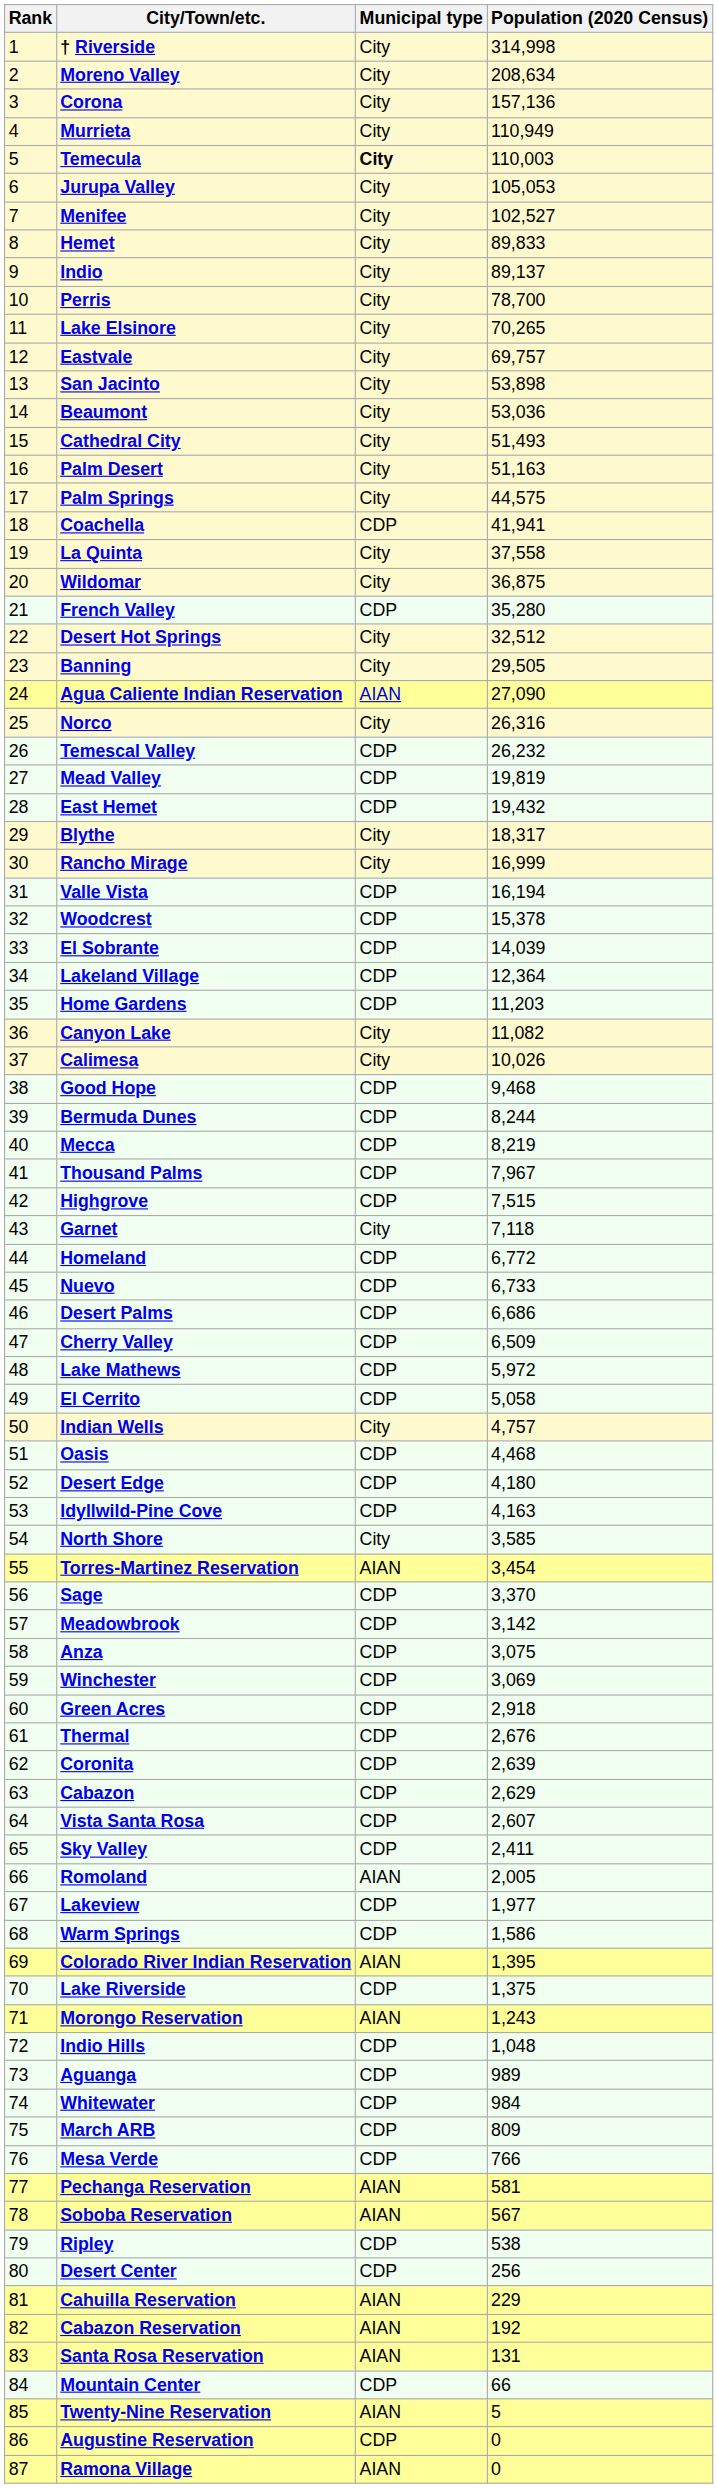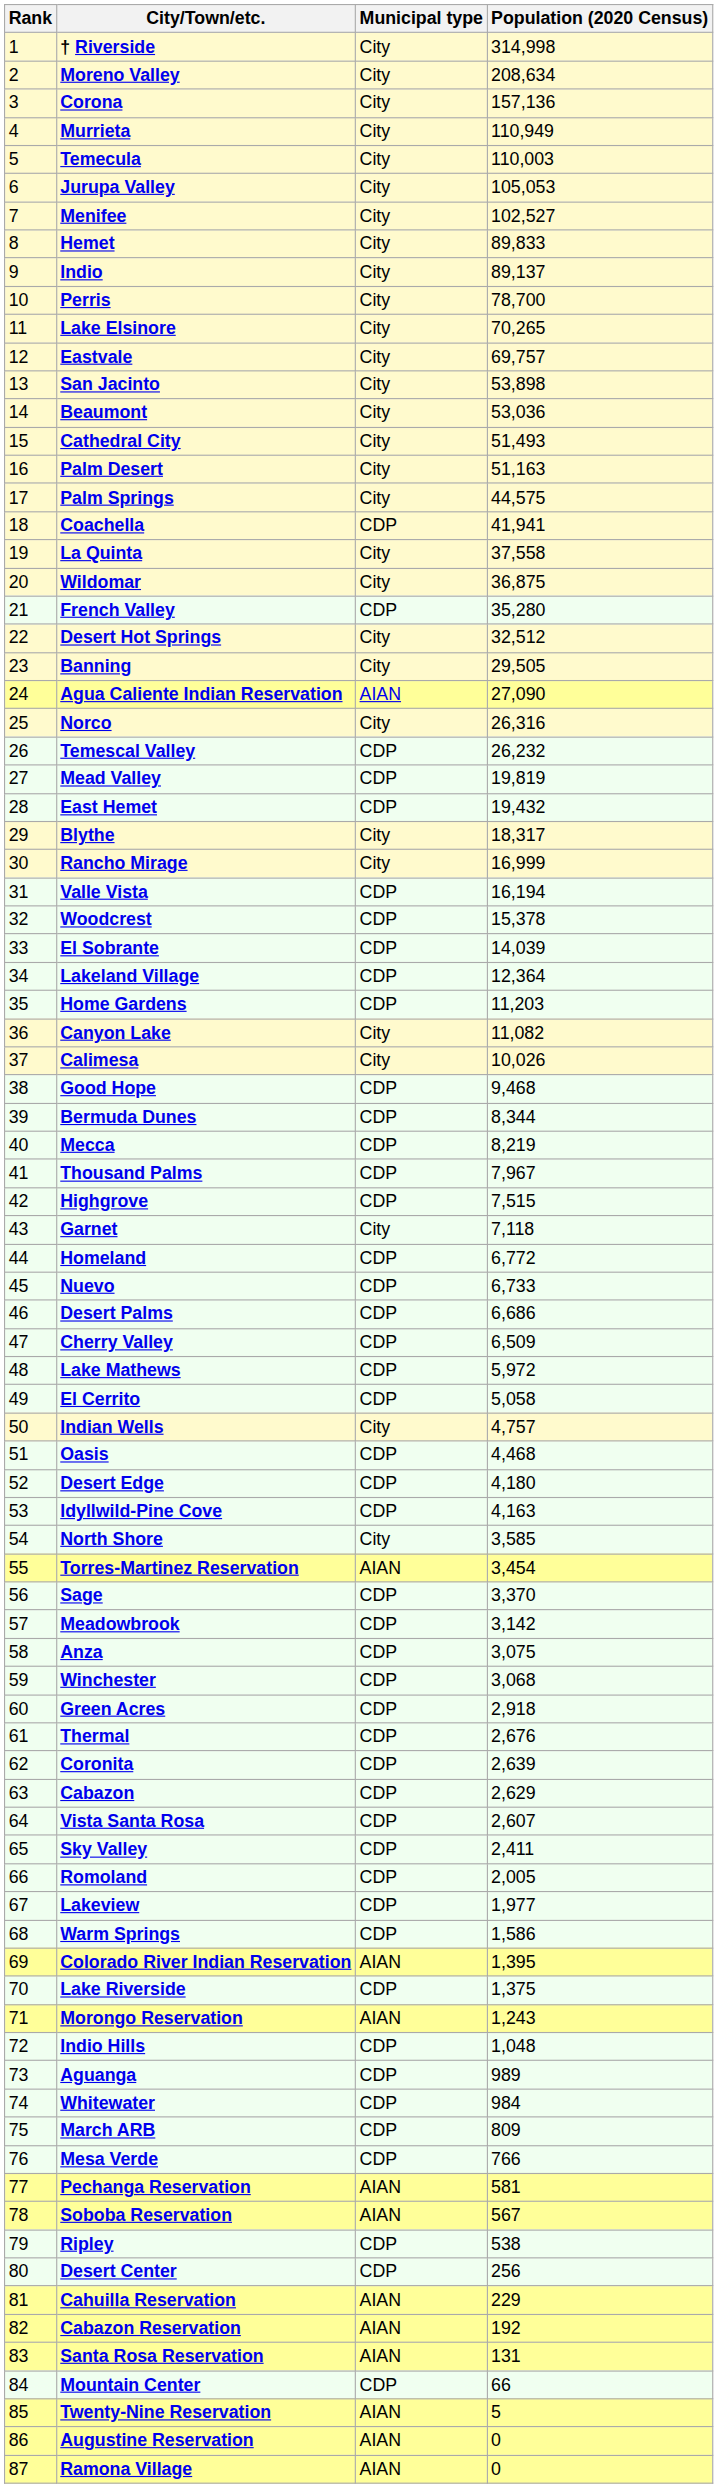 <table class="wikitable sortable">
 <tr>
 <th>Rank</th>
 <th>City/Town/etc.</th>
 <th>Municipal type</th>
 <th>Population (2020 Census)</th>
 </tr>
 <tr style="background:#fffacd;">
 <td>1</td>
 <td><strong>†</strong> <strong><a href='#'>Riverside</a></strong></td>
 <td>City</td>
 <td>314,998</td>
 </tr>
 <tr style="background:#fffacd;">
 <td>2</td>
 <td><strong><a href='#'>Moreno Valley</a></strong></td>
 <td>City</td>
 <td>208,634</td>
 </tr>
 <tr style="background:#fffacd;">
 <td>3</td>
 <td><strong><a href='#'>Corona</a></strong></td>
 <td>City</td>
 <td>157,136</td>
 </tr>
 <tr style="background:#fffacd;">
 <td>4</td>
 <td><strong><a href='#'>Murrieta</a></strong></td>
 <td>City</td>
 <td>110,949</td>
 </tr>
 <tr style="background:#fffacd;">
 <td>5</td>
 <td><strong><a href='#'>Temecula</a></strong></td>
-<td><strong>City</strong></td>
+<td>City</td>
 <td>110,003</td>
 </tr>
 <tr style="background:#fffacd;">
 <td>6</td>
 <td><strong><a href='#'>Jurupa Valley</a></strong></td>
 <td>City</td>
 <td>105,053</td>
 </tr>
 <tr style="background:#fffacd;">
 <td>7</td>
 <td><strong><a href='#'>Menifee</a></strong></td>
 <td>City</td>
 <td>102,527</td>
 </tr>
 <tr style="background:#fffacd;">
 <td>8</td>
 <td><strong><a href='#'>Hemet</a></strong></td>
 <td>City</td>
 <td>89,833</td>
 </tr>
 <tr style="background:#fffacd;">
 <td>9</td>
 <td><strong><a href='#'>Indio</a></strong></td>
 <td>City</td>
 <td>89,137</td>
 </tr>
 <tr style="background:#fffacd;">
 <td>10</td>
 <td><strong><a href='#'>Perris</a></strong></td>
 <td>City</td>
 <td>78,700</td>
 </tr>
 <tr style="background:#fffacd;">
 <td>11</td>
 <td><strong><a href='#'>Lake Elsinore</a></strong></td>
 <td>City</td>
 <td>70,265</td>
 </tr>
 <tr style="background:#fffacd;">
 <td>12</td>
 <td><strong><a href='#'>Eastvale</a></strong></td>
 <td>City</td>
 <td>69,757</td>
 </tr>
 <tr style="background:#fffacd;">
 <td>13</td>
 <td><strong><a href='#'>San Jacinto</a></strong></td>
 <td>City</td>
 <td>53,898</td>
 </tr>
 <tr style="background:#fffacd;">
 <td>14</td>
 <td><strong><a href='#'>Beaumont</a></strong></td>
 <td>City</td>
 <td>53,036</td>
 </tr>
 <tr style="background:#fffacd;">
 <td>15</td>
 <td><strong><a href='#'>Cathedral City</a></strong></td>
 <td>City</td>
 <td>51,493</td>
 </tr>
 <tr style="background:#fffacd;">
 <td>16</td>
 <td><strong><a href='#'>Palm Desert</a></strong></td>
 <td>City</td>
 <td>51,163</td>
 </tr>
 <tr style="background:#fffacd;">
 <td>17</td>
 <td><strong><a href='#'>Palm Springs</a></strong></td>
 <td>City</td>
 <td>44,575</td>
 </tr>
 <tr style="background:#fffacd;">
 <td>18</td>
 <td><strong><a href='#'>Coachella</a></strong></td>
 <td>CDP</td>
 <td>41,941</td>
 </tr>
 <tr style="background:#fffacd;">
 <td>19</td>
 <td><strong><a href='#'>La Quinta</a></strong></td>
 <td>City</td>
 <td>37,558</td>
 </tr>
 <tr style="background:#fffacd;">
 <td>20</td>
 <td><strong><a href='#'>Wildomar</a></strong></td>
 <td>City</td>
 <td>36,875</td>
 </tr>
 <tr style="background:honeyDew;">
 <td>21</td>
 <td><strong><a href='#'>French Valley</a></strong></td>
 <td>CDP</td>
 <td>35,280</td>
 </tr>
 <tr style="background:#fffacd;">
 <td>22</td>
 <td><strong><a href='#'>Desert Hot Springs</a></strong></td>
 <td>City</td>
 <td>32,512</td>
 </tr>
 <tr style="background:#fffacd;">
 <td>23</td>
 <td><strong><a href='#'>Banning</a></strong></td>
 <td>City</td>
 <td>29,505</td>
 </tr>
 <tr style="background:#ff9;">
 <td>24</td>
 <td><strong><a href='#'>Agua Caliente Indian Reservation</a></strong></td>
 <td><a href='#'>AIAN</a></td>
 <td>27,090</td>
 </tr>
 <tr style="background:#fffacd;">
 <td>25</td>
 <td><strong><a href='#'>Norco</a></strong></td>
 <td>City</td>
 <td>26,316</td>
 </tr>
 <tr style="background:honeyDew;">
 <td>26</td>
 <td><strong><a href='#'>Temescal Valley</a></strong></td>
 <td>CDP</td>
 <td>26,232</td>
 </tr>
 <tr style="background:honeyDew;">
 <td>27</td>
 <td><strong><a href='#'>Mead Valley</a></strong></td>
 <td>CDP</td>
 <td>19,819</td>
 </tr>
 <tr style="background:honeyDew;">
 <td>28</td>
 <td><strong><a href='#'>East Hemet</a></strong></td>
 <td>CDP</td>
 <td>19,432</td>
 </tr>
 <tr style="background:#fffacd;">
 <td>29</td>
 <td><strong><a href='#'>Blythe</a></strong></td>
 <td>City</td>
 <td>18,317</td>
 </tr>
 <tr style="background:#fffacd;">
 <td>30</td>
 <td><strong><a href='#'>Rancho Mirage</a></strong></td>
 <td>City</td>
 <td>16,999</td>
 </tr>
 <tr style="background:honeyDew;">
 <td>31</td>
 <td><strong><a href='#'>Valle Vista</a></strong></td>
 <td>CDP</td>
 <td>16,194</td>
 </tr>
 <tr style="background:honeyDew;">
 <td>32</td>
 <td><strong><a href='#'>Woodcrest</a></strong></td>
 <td>CDP</td>
 <td>15,378</td>
 </tr>
 <tr style="background:honeyDew;">
 <td>33</td>
 <td><strong><a href='#'>El Sobrante</a></strong></td>
 <td>CDP</td>
 <td>14,039</td>
 </tr>
 <tr style="background:honeyDew;">
 <td>34</td>
 <td><strong><a href='#'>Lakeland Village</a></strong></td>
 <td>CDP</td>
 <td>12,364</td>
 </tr>
 <tr style="background:honeyDew;">
 <td>35</td>
 <td><strong><a href='#'>Home Gardens</a></strong></td>
 <td>CDP</td>
 <td>11,203</td>
 </tr>
 <tr style="background:#fffacd;">
 <td>36</td>
 <td><strong><a href='#'>Canyon Lake</a></strong></td>
 <td>City</td>
 <td>11,082</td>
 </tr>
 <tr style="background:#fffacd;">
 <td>37</td>
 <td><strong><a href='#'>Calimesa</a></strong></td>
 <td>City</td>
 <td>10,026</td>
 </tr>
 <tr style="background:honeyDew;">
 <td>38</td>
 <td><strong><a href='#'>Good Hope</a></strong></td>
 <td>CDP</td>
 <td>9,468</td>
 </tr>
 <tr style="background:honeyDew;">
 <td>39</td>
 <td><strong><a href='#'>Bermuda Dunes</a></strong></td>
 <td>CDP</td>
-<td>8,244</td>
+<td>8,344</td>
 </tr>
 <tr style="background:honeyDew;">
 <td>40</td>
 <td><strong><a href='#'>Mecca</a></strong></td>
 <td>CDP</td>
 <td>8,219</td>
 </tr>
 <tr style="background:honeyDew;">
 <td>41</td>
 <td><strong><a href='#'>Thousand Palms</a></strong></td>
 <td>CDP</td>
 <td>7,967</td>
 </tr>
 <tr style="background:honeyDew;">
 <td>42</td>
 <td><strong><a href='#'>Highgrove</a></strong></td>
 <td>CDP</td>
 <td>7,515</td>
 </tr>
 <tr style="background:honeyDew;">
 <td>43</td>
 <td><strong><a href='#'>Garnet</a></strong></td>
 <td>City</td>
 <td>7,118</td>
 </tr>
 <tr style="background:honeyDew;">
 <td>44</td>
 <td><strong><a href='#'>Homeland</a></strong></td>
 <td>CDP</td>
 <td>6,772</td>
 </tr>
 <tr style="background:honeyDew;">
 <td>45</td>
 <td><strong><a href='#'>Nuevo</a></strong></td>
 <td>CDP</td>
 <td>6,733</td>
 </tr>
 <tr style="background:honeyDew;">
 <td>46</td>
 <td><strong><a href='#'>Desert Palms</a></strong></td>
 <td>CDP</td>
 <td>6,686</td>
 </tr>
 <tr style="background:honeyDew;">
 <td>47</td>
 <td><strong><a href='#'>Cherry Valley</a></strong></td>
 <td>CDP</td>
 <td>6,509</td>
 </tr>
 <tr style="background:honeyDew;">
 <td>48</td>
 <td><strong><a href='#'>Lake Mathews</a></strong></td>
 <td>CDP</td>
 <td>5,972</td>
 </tr>
 <tr style="background:honeyDew;">
 <td>49</td>
 <td><strong><a href='#'>El Cerrito</a></strong></td>
 <td>CDP</td>
 <td>5,058</td>
 </tr>
 <tr style="background:#fffacd;">
 <td>50</td>
 <td><strong><a href='#'>Indian Wells</a></strong></td>
 <td>City</td>
 <td>4,757</td>
 </tr>
 <tr style="background:honeyDew;">
 <td>51</td>
 <td><strong><a href='#'>Oasis</a></strong></td>
 <td>CDP</td>
 <td>4,468</td>
 </tr>
 <tr style="background:honeyDew;">
 <td>52</td>
 <td><strong><a href='#'>Desert Edge</a></strong></td>
 <td>CDP</td>
 <td>4,180</td>
 </tr>
 <tr style="background:honeyDew;">
 <td>53</td>
 <td><strong><a href='#'>Idyllwild-Pine Cove</a></strong></td>
 <td>CDP</td>
 <td>4,163</td>
 </tr>
 <tr style="background:honeyDew;">
 <td>54</td>
 <td><strong><a href='#'>North Shore</a></strong></td>
 <td>City</td>
 <td>3,585</td>
 </tr>
 <tr style="background:#ff9;">
 <td>55</td>
 <td><strong><a href='#'>Torres-Martinez Reservation</a></strong></td>
 <td>AIAN</td>
 <td>3,454</td>
 </tr>
 <tr style="background:honeyDew;">
 <td>56</td>
 <td><strong><a href='#'>Sage</a></strong></td>
 <td>CDP</td>
 <td>3,370</td>
 </tr>
 <tr style="background:honeyDew;">
 <td>57</td>
 <td><strong><a href='#'>Meadowbrook</a></strong></td>
 <td>CDP</td>
 <td>3,142</td>
 </tr>
 <tr style="background:honeyDew;">
 <td>58</td>
 <td><strong><a href='#'>Anza</a></strong></td>
 <td>CDP</td>
 <td>3,075</td>
 </tr>
 <tr style="background:honeyDew;">
 <td>59</td>
 <td><strong><a href='#'>Winchester</a></strong></td>
 <td>CDP</td>
-<td>3,069</td>
+<td>3,068</td>
 </tr>
 <tr style="background:honeyDew;">
 <td>60</td>
 <td><strong><a href='#'>Green Acres</a></strong></td>
 <td>CDP</td>
 <td>2,918</td>
 </tr>
 <tr style="background:honeyDew;">
 <td>61</td>
 <td><strong><a href='#'>Thermal</a></strong></td>
 <td>CDP</td>
 <td>2,676</td>
 </tr>
 <tr style="background:honeyDew;">
 <td>62</td>
 <td><strong><a href='#'>Coronita</a></strong></td>
 <td>CDP</td>
 <td>2,639</td>
 </tr>
 <tr style="background:honeyDew;">
 <td>63</td>
 <td><strong><a href='#'>Cabazon</a></strong></td>
 <td>CDP</td>
 <td>2,629</td>
 </tr>
 <tr style="background:honeyDew;">
 <td>64</td>
 <td><strong><a href='#'>Vista Santa Rosa</a></strong></td>
 <td>CDP</td>
 <td>2,607</td>
 </tr>
 <tr style="background:honeyDew;">
 <td>65</td>
 <td><strong><a href='#'>Sky Valley</a></strong></td>
 <td>CDP</td>
 <td>2,411</td>
 </tr>
 <tr style="background:honeyDew;">
 <td>66</td>
 <td><strong><a href='#'>Romoland</a></strong></td>
-<td>AIAN</td>
+<td>CDP</td>
 <td>2,005</td>
 </tr>
 <tr style="background:honeyDew;">
 <td>67</td>
 <td><strong><a href='#'>Lakeview</a></strong></td>
 <td>CDP</td>
 <td>1,977</td>
 </tr>
 <tr style="background:honeyDew;">
 <td>68</td>
 <td><strong><a href='#'>Warm Springs</a></strong></td>
 <td>CDP</td>
 <td>1,586</td>
 </tr>
 <tr style="background:#ff9;">
 <td>69</td>
 <td><strong><a href='#'>Colorado River Indian Reservation</a></strong></td>
 <td>AIAN</td>
 <td>1,395</td>
 </tr>
 <tr style="background:honeyDew;">
 <td>70</td>
 <td><strong><a href='#'>Lake Riverside</a></strong></td>
 <td>CDP</td>
 <td>1,375</td>
 </tr>
 <tr style="background:#ff9;">
 <td>71</td>
 <td><strong><a href='#'>Morongo Reservation</a></strong></td>
 <td>AIAN</td>
 <td>1,243</td>
 </tr>
 <tr style="background:honeyDew;">
 <td>72</td>
 <td><strong><a href='#'>Indio Hills</a></strong></td>
 <td>CDP</td>
 <td>1,048</td>
 </tr>
 <tr style="background:honeyDew;">
 <td>73</td>
 <td><strong><a href='#'>Aguanga</a></strong></td>
 <td>CDP</td>
 <td>989</td>
 </tr>
 <tr style="background:honeyDew;">
 <td>74</td>
 <td><strong><a href='#'>Whitewater</a></strong></td>
 <td>CDP</td>
 <td>984</td>
 </tr>
 <tr style="background:honeyDew;">
 <td>75</td>
 <td><strong><a href='#'>March ARB</a></strong></td>
 <td>CDP</td>
 <td>809</td>
 </tr>
 <tr style="background:honeyDew;">
 <td>76</td>
 <td><strong><a href='#'>Mesa Verde</a></strong></td>
 <td>CDP</td>
 <td>766</td>
 </tr>
 <tr style="background:#ff9;">
 <td>77</td>
 <td><strong><a href='#'>Pechanga Reservation</a></strong></td>
 <td>AIAN</td>
 <td>581</td>
 </tr>
 <tr style="background:#ff9;">
 <td>78</td>
 <td><strong><a href='#'>Soboba Reservation</a></strong></td>
 <td>AIAN</td>
 <td>567</td>
 </tr>
 <tr style="background:honeyDew;">
 <td>79</td>
 <td><strong><a href='#'>Ripley</a></strong></td>
 <td>CDP</td>
 <td>538</td>
 </tr>
 <tr style="background:honeyDew;">
 <td>80</td>
 <td><strong><a href='#'>Desert Center</a></strong></td>
 <td>CDP</td>
 <td>256</td>
 </tr>
 <tr style="background:#ff9;">
 <td>81</td>
 <td><strong><a href='#'>Cahuilla Reservation</a></strong></td>
 <td>AIAN</td>
 <td>229</td>
 </tr>
 <tr style="background:#ff9;">
 <td>82</td>
 <td><strong><a href='#'>Cabazon Reservation</a></strong></td>
 <td>AIAN</td>
 <td>192</td>
 </tr>
 <tr style="background:#ff9;">
 <td>83</td>
 <td><strong><a href='#'>Santa Rosa Reservation</a></strong></td>
 <td>AIAN</td>
 <td>131</td>
 </tr>
 <tr style="background:honeyDew;">
 <td>84</td>
 <td><strong><a href='#'>Mountain Center</a></strong></td>
 <td>CDP</td>
 <td>66</td>
 </tr>
 <tr style="background:#ff9;">
 <td>85</td>
 <td><strong><a href='#'>Twenty-Nine Reservation</a></strong></td>
 <td>AIAN</td>
 <td>5</td>
 </tr>
 <tr style="background:#ff9;">
 <td>86</td>
 <td><strong><a href='#'>Augustine Reservation</a></strong></td>
-<td>CDP</td>
+<td>AIAN</td>
 <td>0</td>
 </tr>
 <tr style="background:#ff9;">
 <td>87</td>
 <td><strong><a href='#'>Ramona Village</a></strong></td>
 <td>AIAN</td>
 <td>0</td>
 </tr>
 </table>
